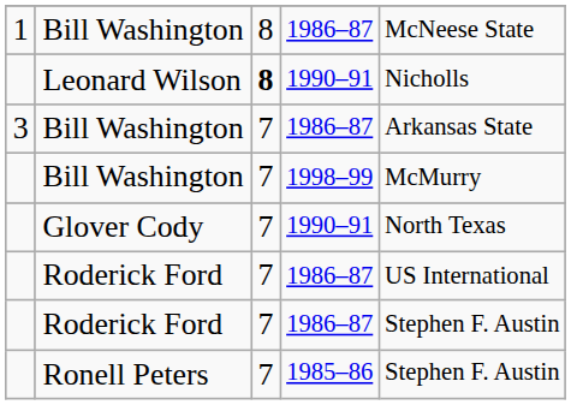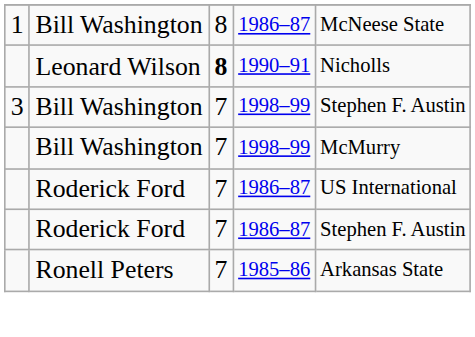 <table class="wikitable">
 <tr>
 </tr>
 <tr>
 <td>1</td>
 <td>Bill Washington</td>
 <td>8</td>
 <td style="font-size:80%;"><a href='#'>1986–87</a></td>
 <td style="font-size:80%;">McNeese State</td>
 </tr>
 <tr>
 <td></td>
 <td>Leonard Wilson</td>
 <td><strong>8</strong></td>
 <td style="font-size:80%;"><a href='#'>1990–91</a></td>
 <td style="font-size:80%;">Nicholls</td>
 </tr>
 <tr>
 <td>3</td>
 <td>Bill Washington</td>
 <td>7</td>
-<td style="font-size:80%;"><a href='#'>1986–87</a></td>
-<td style="font-size:80%;">Arkansas State</td>
+<td style="font-size:80%;"><a href='#'>1998–99</a></td>
+<td style="font-size:80%;">Stephen F. Austin</td>
 </tr>
 <tr>
 <td></td>
 <td>Bill Washington</td>
 <td>7</td>
 <td style="font-size:80%;"><a href='#'>1998–99</a></td>
 <td style="font-size:80%;">McMurry</td>
-</tr>
-<tr>
-<td></td>
-<td>Glover Cody</td>
-<td>7</td>
-<td style="font-size:80%;"><a href='#'>1990–91</a></td>
-<td style="font-size:80%;">North Texas</td>
 </tr>
 <tr>
 <td></td>
 <td>Roderick Ford</td>
 <td>7</td>
 <td style="font-size:80%;"><a href='#'>1986–87</a></td>
 <td style="font-size:80%;">US International</td>
 </tr>
 <tr>
 <td></td>
 <td>Roderick Ford</td>
 <td>7</td>
 <td style="font-size:80%;"><a href='#'>1986–87</a></td>
 <td style="font-size:80%;">Stephen F. Austin</td>
 </tr>
 <tr>
 <td></td>
 <td>Ronell Peters</td>
 <td>7</td>
 <td style="font-size:80%;"><a href='#'>1985–86</a></td>
-<td style="font-size:80%;">Stephen F. Austin</td>
+<td style="font-size:80%;">Arkansas State</td>
 </tr>
 </table>
